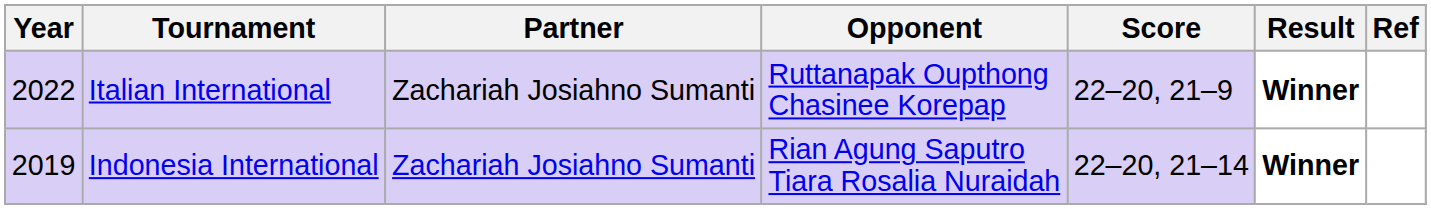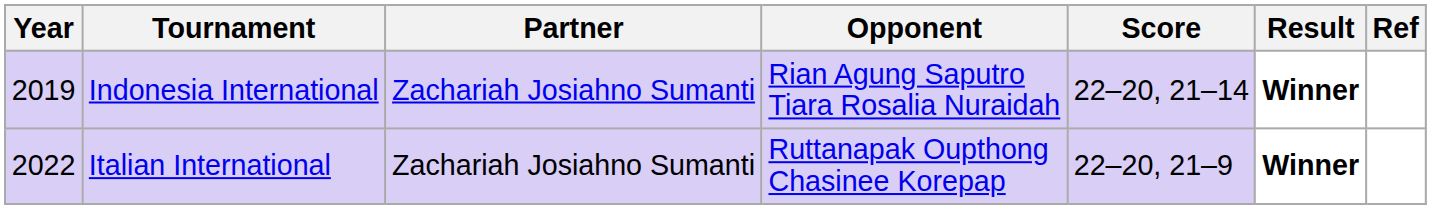 <table class="sortable wikitable" style="font-size: 90%;">
 <tr>
 <th>Year</th>
 <th>Tournament</th>
 <th>Partner</th>
 <th>Opponent</th>
 <th>Score</th>
 <th>Result</th>
 <th>Ref</th>
 </tr>
 <tr style="background:#D8CEF6">
+<td align="center">2019</td>
+<td align="left"><a href='#'>Indonesia International</a></td>
+<td align="left"> <a href='#'>Zachariah Josiahno Sumanti</a></td>
+<td align="left"> <a href='#'>Rian Agung Saputro</a><br> <a href='#'>Tiara Rosalia Nuraidah</a></td>
+<td align="left">22–20, 21–14</td>
+<td style="text-align:left; background:white"> <strong>Winner</strong></td>
+<td style="text-align:center; background:white"></td>
+</tr>
+<tr style="background:#D8CEF6">
 <td align="center">2022</td>
 <td align="left"><a href='#'>Italian International</a></td>
 <td align="left"> Zachariah Josiahno Sumanti</td>
 <td align="left"> <a href='#'>Ruttanapak Oupthong</a><br> <a href='#'>Chasinee Korepap</a></td>
 <td align="left">22–20, 21–9</td>
 <td style="text-align:left; background:white"> <strong>Winner</strong></td>
 <td style="text-align:center; background:white"></td>
 </tr>
-<tr style="background:#D8CEF6">
-<td align="center">2019</td>
-<td align="left"><a href='#'>Indonesia International</a></td>
-<td align="left"> <a href='#'>Zachariah Josiahno Sumanti</a></td>
-<td align="left"> <a href='#'>Rian Agung Saputro</a><br> <a href='#'>Tiara Rosalia Nuraidah</a></td>
-<td align="left">22–20, 21–14</td>
-<td style="text-align:left; background:white"> <strong>Winner</strong></td>
-<td style="text-align:center; background:white"></td>
-</tr>
 </table>
